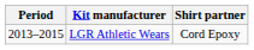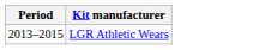 <table class="wikitable" style="text-align: center">
 <tr>
 <th>Period</th>
 <th><a href='#'>Kit</a> manufacturer</th>
-<th>Shirt partner</th>
 </tr>
 <tr>
 <td>2013–2015</td>
 <td><a href='#'>LGR Athletic Wears</a></td>
-<td>Cord Epoxy</td>
 </tr>
 </table>
